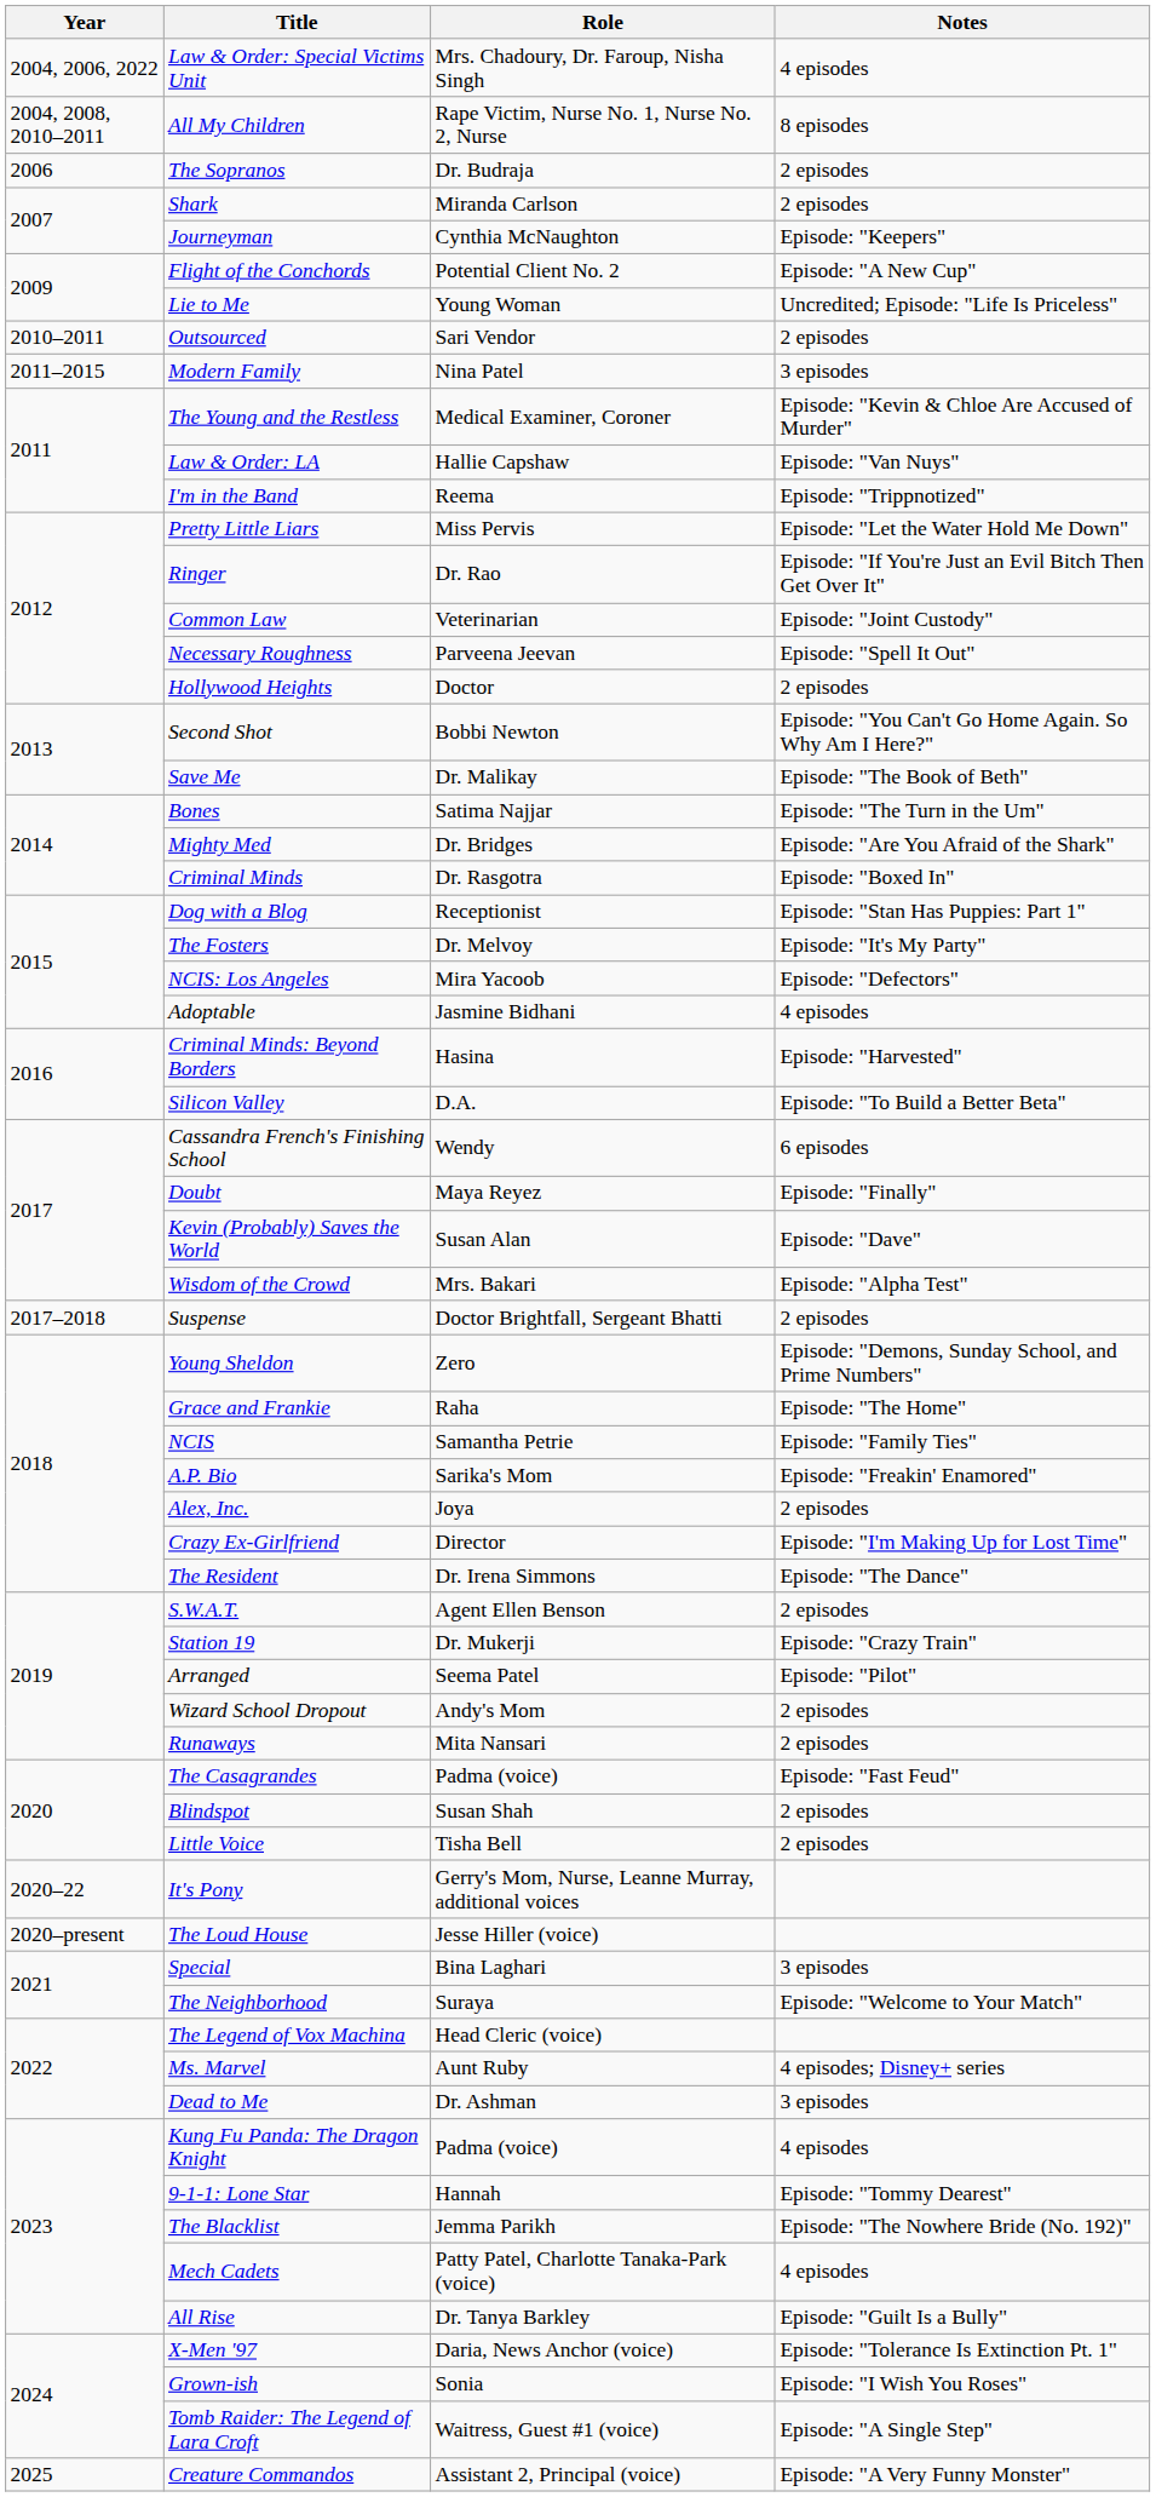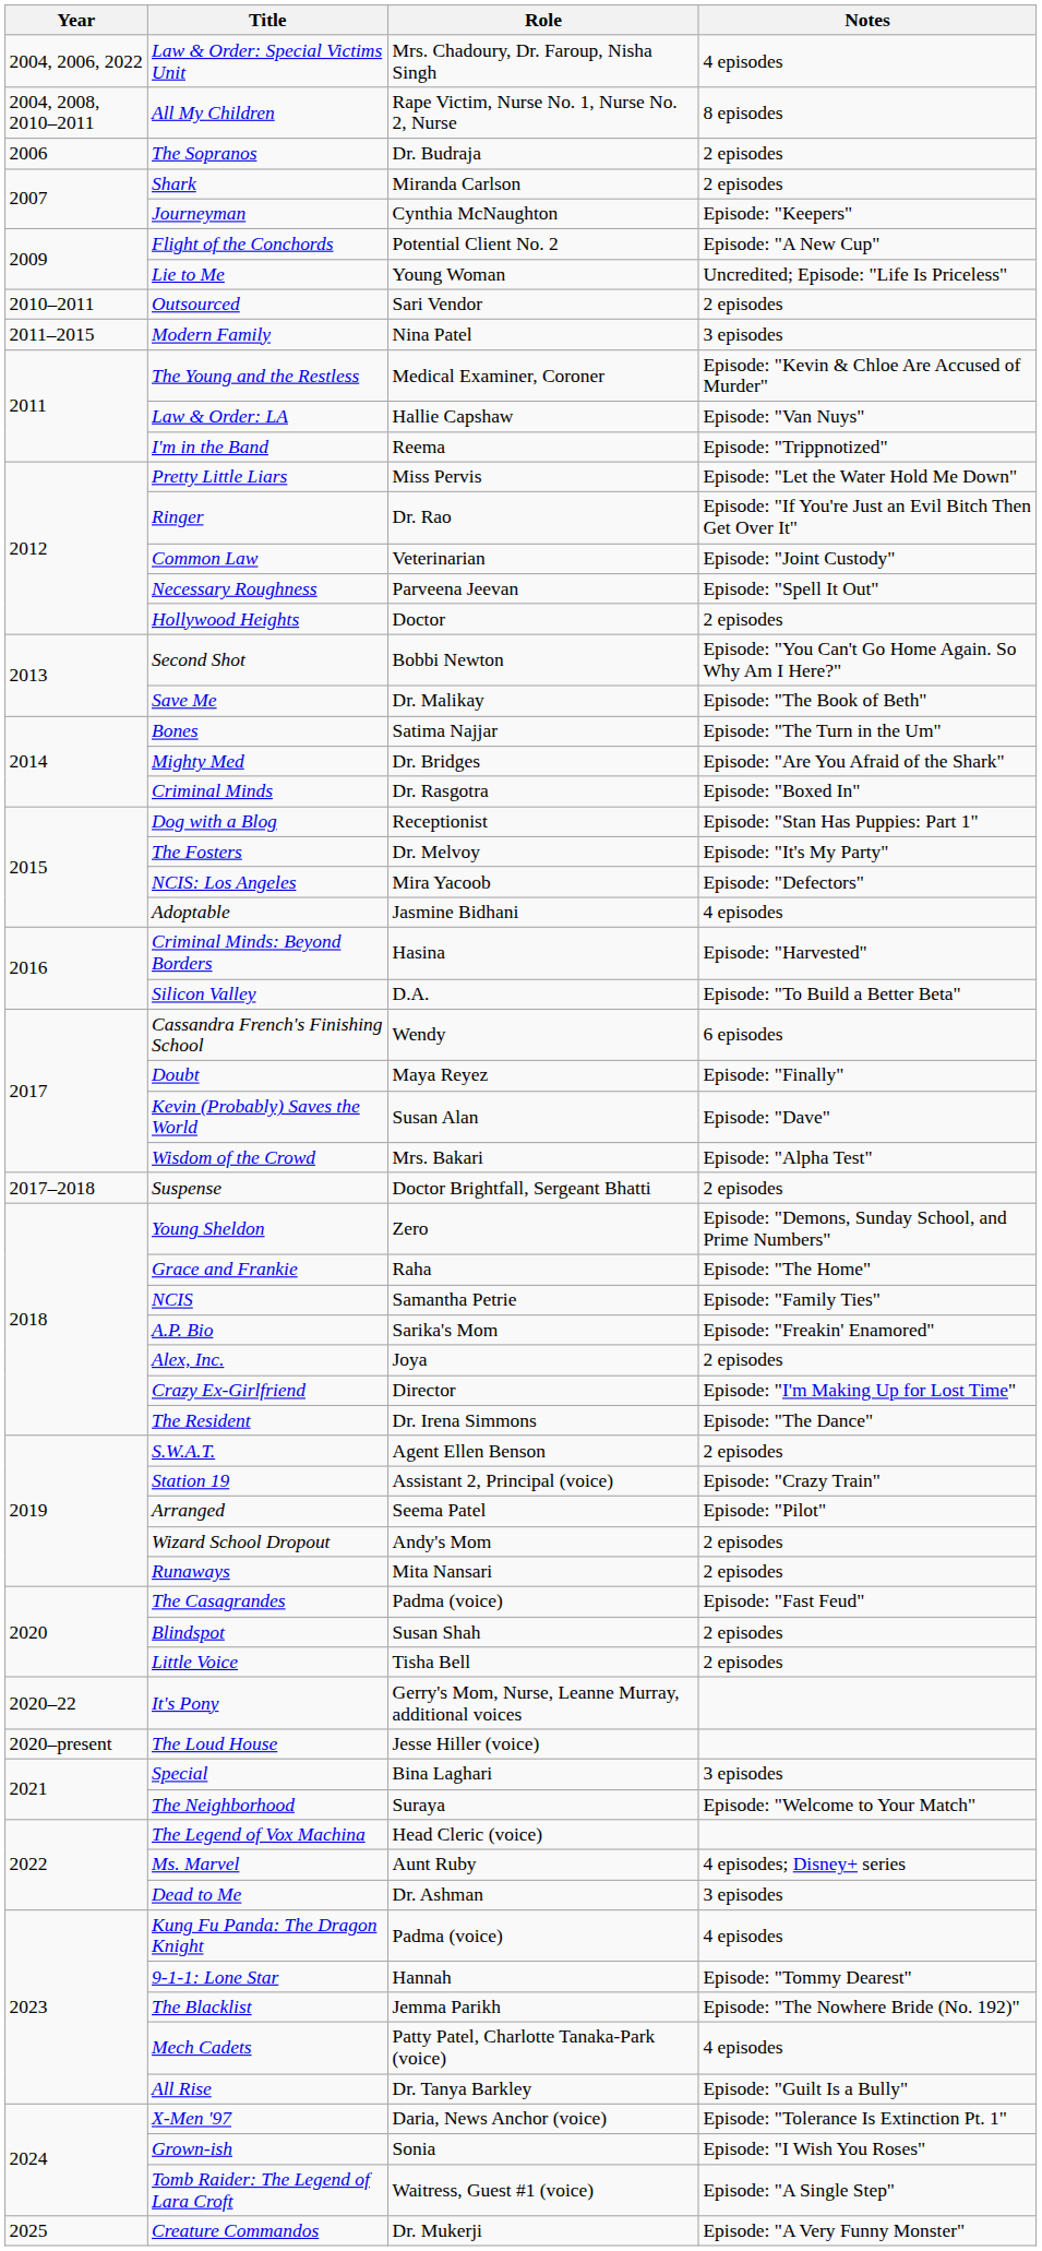 <table class="wikitable sortable">
 <tr>
 <th>Year</th>
 <th>Title</th>
 <th>Role</th>
 <th>Notes</th>
 </tr>
 <tr>
 <td>2004, 2006, 2022</td>
 <td><em><a href='#'>Law & Order: Special Victims Unit</a></em></td>
 <td>Mrs. Chadoury, Dr. Faroup, Nisha Singh</td>
 <td>4 episodes</td>
 </tr>
 <tr>
 <td>2004, 2008, 2010–2011</td>
 <td><em><a href='#'>All My Children</a></em></td>
 <td>Rape Victim, Nurse No. 1, Nurse No. 2, Nurse</td>
 <td>8 episodes</td>
 </tr>
 <tr>
 <td>2006</td>
 <td><em><a href='#'>The Sopranos</a></em></td>
 <td>Dr. Budraja</td>
 <td>2 episodes</td>
 </tr>
 <tr>
 <td rowspan="2">2007</td>
 <td><em><a href='#'>Shark</a></em></td>
 <td>Miranda Carlson</td>
 <td>2 episodes</td>
 </tr>
 <tr>
 <td><em><a href='#'>Journeyman</a></em></td>
 <td>Cynthia McNaughton</td>
 <td>Episode: "Keepers"</td>
 </tr>
 <tr>
 <td rowspan="2">2009</td>
 <td><em><a href='#'>Flight of the Conchords</a></em></td>
 <td>Potential Client No. 2</td>
 <td>Episode: "A New Cup"</td>
 </tr>
 <tr>
 <td><em><a href='#'>Lie to Me</a></em></td>
 <td>Young Woman</td>
 <td>Uncredited; Episode: "Life Is Priceless"</td>
 </tr>
 <tr>
 <td>2010–2011</td>
 <td><em><a href='#'>Outsourced</a></em></td>
 <td>Sari Vendor</td>
 <td>2 episodes</td>
 </tr>
 <tr>
 <td>2011–2015</td>
 <td><em><a href='#'>Modern Family</a></em></td>
 <td>Nina Patel</td>
 <td>3 episodes</td>
 </tr>
 <tr>
 <td rowspan="3">2011</td>
 <td><em><a href='#'>The Young and the Restless</a></em></td>
 <td>Medical Examiner, Coroner</td>
 <td>Episode: "Kevin & Chloe Are Accused of Murder"</td>
 </tr>
 <tr>
 <td><em><a href='#'>Law & Order: LA</a></em></td>
 <td>Hallie Capshaw</td>
 <td>Episode: "Van Nuys"</td>
 </tr>
 <tr>
 <td><em><a href='#'>I'm in the Band</a></em></td>
 <td>Reema</td>
 <td>Episode: "Trippnotized"</td>
 </tr>
 <tr>
 <td rowspan="5">2012</td>
 <td><em><a href='#'>Pretty Little Liars</a></em></td>
 <td>Miss Pervis</td>
 <td>Episode: "Let the Water Hold Me Down"</td>
 </tr>
 <tr>
 <td><em><a href='#'>Ringer</a></em></td>
 <td>Dr. Rao</td>
 <td>Episode: "If You're Just an Evil Bitch Then Get Over It"</td>
 </tr>
 <tr>
 <td><em><a href='#'>Common Law</a></em></td>
 <td>Veterinarian</td>
 <td>Episode: "Joint Custody"</td>
 </tr>
 <tr>
 <td><em><a href='#'>Necessary Roughness</a></em></td>
 <td>Parveena Jeevan</td>
 <td>Episode: "Spell It Out"</td>
 </tr>
 <tr>
 <td><em><a href='#'>Hollywood Heights</a></em></td>
 <td>Doctor</td>
 <td>2 episodes</td>
 </tr>
 <tr>
 <td rowspan="2">2013</td>
 <td><em>Second Shot</em></td>
 <td>Bobbi Newton</td>
 <td>Episode: "You Can't Go Home Again. So Why Am I Here?"</td>
 </tr>
 <tr>
 <td><em><a href='#'>Save Me</a></em></td>
 <td>Dr. Malikay</td>
 <td>Episode: "The Book of Beth"</td>
 </tr>
 <tr>
 <td rowspan="3">2014</td>
 <td><em><a href='#'>Bones</a></em></td>
 <td>Satima Najjar</td>
 <td>Episode: "The Turn in the Um"</td>
 </tr>
 <tr>
 <td><em><a href='#'>Mighty Med</a></em></td>
 <td>Dr. Bridges</td>
 <td>Episode: "Are You Afraid of the Shark"</td>
 </tr>
 <tr>
 <td><em><a href='#'>Criminal Minds</a></em></td>
 <td>Dr. Rasgotra</td>
 <td>Episode: "Boxed In"</td>
 </tr>
 <tr>
 <td rowspan="4">2015</td>
 <td><em><a href='#'>Dog with a Blog</a></em></td>
 <td>Receptionist</td>
 <td>Episode: "Stan Has Puppies: Part 1"</td>
 </tr>
 <tr>
 <td><em><a href='#'>The Fosters</a></em></td>
 <td>Dr. Melvoy</td>
 <td>Episode: "It's My Party"</td>
 </tr>
 <tr>
 <td><em><a href='#'>NCIS: Los Angeles</a></em></td>
 <td>Mira Yacoob</td>
 <td>Episode: "Defectors"</td>
 </tr>
 <tr>
 <td><em>Adoptable</em></td>
 <td>Jasmine Bidhani</td>
 <td>4 episodes</td>
 </tr>
 <tr>
 <td rowspan="2">2016</td>
 <td><em><a href='#'>Criminal Minds: Beyond Borders</a></em></td>
 <td>Hasina</td>
 <td>Episode: "Harvested"</td>
 </tr>
 <tr>
 <td><em><a href='#'>Silicon Valley</a></em></td>
 <td>D.A.</td>
 <td>Episode: "To Build a Better Beta"</td>
 </tr>
 <tr>
 <td rowspan="4">2017</td>
 <td><em>Cassandra French's Finishing School</em></td>
 <td>Wendy</td>
 <td>6 episodes</td>
 </tr>
 <tr>
 <td><em><a href='#'>Doubt</a></em></td>
 <td>Maya Reyez</td>
 <td>Episode: "Finally"</td>
 </tr>
 <tr>
 <td><em><a href='#'>Kevin (Probably) Saves the World</a></em></td>
 <td>Susan Alan</td>
 <td>Episode: "Dave"</td>
 </tr>
 <tr>
 <td><em><a href='#'>Wisdom of the Crowd</a></em></td>
 <td>Mrs. Bakari</td>
 <td>Episode: "Alpha Test"</td>
 </tr>
 <tr>
 <td>2017–2018</td>
 <td><em>Suspense</em></td>
 <td>Doctor Brightfall, Sergeant Bhatti</td>
 <td>2 episodes</td>
 </tr>
 <tr>
 <td rowspan="7">2018</td>
 <td><em><a href='#'>Young Sheldon</a></em></td>
 <td>Zero</td>
 <td>Episode: "Demons, Sunday School, and Prime Numbers"</td>
 </tr>
 <tr>
 <td><em><a href='#'>Grace and Frankie</a></em></td>
 <td>Raha</td>
 <td>Episode: "The Home"</td>
 </tr>
 <tr>
 <td><em><a href='#'>NCIS</a></em></td>
 <td>Samantha Petrie</td>
 <td>Episode: "Family Ties"</td>
 </tr>
 <tr>
 <td><em><a href='#'>A.P. Bio</a></em></td>
 <td>Sarika's Mom</td>
 <td>Episode: "Freakin' Enamored"</td>
 </tr>
 <tr>
 <td><em><a href='#'>Alex, Inc.</a></em></td>
 <td>Joya</td>
 <td>2 episodes</td>
 </tr>
 <tr>
 <td><em><a href='#'>Crazy Ex-Girlfriend</a></em></td>
 <td>Director</td>
 <td>Episode: "<a href='#'>I'm Making Up for Lost Time</a>"</td>
 </tr>
 <tr>
 <td><em><a href='#'>The Resident</a></em></td>
 <td>Dr. Irena Simmons</td>
 <td>Episode: "The Dance"</td>
 </tr>
 <tr>
 <td rowspan="5">2019</td>
 <td><em><a href='#'>S.W.A.T.</a></em></td>
 <td>Agent Ellen Benson</td>
 <td>2 episodes</td>
 </tr>
 <tr>
 <td><em><a href='#'>Station 19</a></em></td>
-<td>Dr. Mukerji</td>
+<td>Assistant 2, Principal (voice)</td>
 <td>Episode: "Crazy Train"</td>
 </tr>
 <tr>
 <td><em>Arranged</em></td>
 <td>Seema Patel</td>
 <td>Episode: "Pilot"</td>
 </tr>
 <tr>
 <td><em>Wizard School Dropout</em></td>
 <td>Andy's Mom</td>
 <td>2 episodes</td>
 </tr>
 <tr>
 <td><em><a href='#'>Runaways</a></em></td>
 <td>Mita Nansari</td>
 <td>2 episodes</td>
 </tr>
 <tr>
 <td rowspan="3">2020</td>
 <td><em><a href='#'>The Casagrandes</a></em></td>
 <td>Padma (voice)</td>
 <td>Episode: "Fast Feud"</td>
 </tr>
 <tr>
 <td><em><a href='#'>Blindspot</a></em></td>
 <td>Susan Shah</td>
 <td>2 episodes</td>
 </tr>
 <tr>
 <td><em><a href='#'>Little Voice</a></em></td>
 <td>Tisha Bell</td>
 <td>2 episodes</td>
 </tr>
 <tr>
 <td>2020–22</td>
 <td><em><a href='#'>It's Pony</a></em></td>
 <td>Gerry's Mom, Nurse, Leanne Murray, additional voices</td>
 <td></td>
 </tr>
 <tr>
 <td>2020–present</td>
 <td><em><a href='#'>The Loud House</a></em></td>
 <td>Jesse Hiller (voice)</td>
 <td></td>
 </tr>
 <tr>
 <td rowspan="2">2021</td>
 <td><em><a href='#'>Special</a></em></td>
 <td>Bina Laghari</td>
 <td>3 episodes</td>
 </tr>
 <tr>
 <td><em><a href='#'>The Neighborhood</a></em></td>
 <td>Suraya</td>
 <td>Episode: "Welcome to Your Match"</td>
 </tr>
 <tr>
 <td rowspan="3">2022</td>
 <td><em><a href='#'>The Legend of Vox Machina</a></em></td>
 <td>Head Cleric (voice)</td>
 <td></td>
 </tr>
 <tr>
 <td><em><a href='#'>Ms. Marvel</a></em></td>
 <td>Aunt Ruby</td>
 <td>4 episodes; <a href='#'>Disney+</a> series</td>
 </tr>
 <tr>
 <td><em><a href='#'>Dead to Me</a></em></td>
 <td>Dr. Ashman</td>
 <td>3 episodes</td>
 </tr>
 <tr>
 <td rowspan="5">2023</td>
 <td><em><a href='#'>Kung Fu Panda: The Dragon Knight</a></em></td>
 <td>Padma (voice)</td>
 <td>4 episodes</td>
 </tr>
 <tr>
 <td><em><a href='#'>9-1-1: Lone Star</a></em></td>
 <td>Hannah</td>
 <td>Episode: "Tommy Dearest"</td>
 </tr>
 <tr>
 <td><em><a href='#'>The Blacklist</a></em></td>
 <td>Jemma Parikh</td>
 <td>Episode: "The Nowhere Bride (No. 192)"</td>
 </tr>
 <tr>
 <td><em><a href='#'>Mech Cadets</a></em></td>
 <td>Patty Patel, Charlotte Tanaka-Park (voice)</td>
 <td>4 episodes</td>
 </tr>
 <tr>
 <td><em><a href='#'>All Rise</a></em></td>
 <td>Dr. Tanya Barkley</td>
 <td>Episode: "Guilt Is a Bully"</td>
 </tr>
 <tr>
 <td rowspan="3">2024</td>
 <td><em><a href='#'>X-Men '97</a></em></td>
 <td>Daria, News Anchor (voice)</td>
 <td>Episode: "Tolerance Is Extinction Pt. 1"</td>
 </tr>
 <tr>
 <td><em><a href='#'>Grown-ish</a></em></td>
 <td>Sonia</td>
 <td>Episode: "I Wish You Roses"</td>
 </tr>
 <tr>
 <td><em><a href='#'>Tomb Raider: The Legend of Lara Croft</a></em></td>
 <td>Waitress, Guest #1 (voice)</td>
 <td>Episode: "A Single Step"</td>
 </tr>
 <tr>
 <td>2025</td>
 <td><em><a href='#'>Creature Commandos</a></em></td>
-<td>Assistant 2, Principal (voice)</td>
+<td>Dr. Mukerji</td>
 <td>Episode: "A Very Funny Monster"</td>
 </tr>
 </table>
